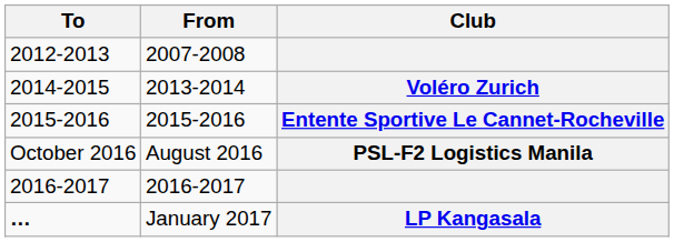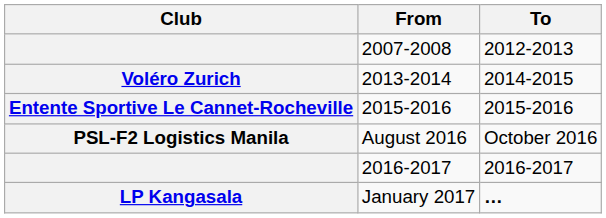 <table class="wikitable alternance">
 <tr>
+<th scope=col>Club</th>
+<th scope=col>From</th>
 <th scope=col>To</th>
-<th scope=col>From</th>
-<th scope=col>Club</th>
 </tr>
 <tr>
+<th scope=row> </th>
+<td>2007-2008</td>
 <td>2012-2013</td>
-<td>2007-2008</td>
-<th scope=row> </th>
 </tr>
 <tr>
+<th scope=row> <a href='#'>Voléro Zurich</a></th>
+<td>2013-2014</td>
 <td>2014-2015</td>
-<td>2013-2014</td>
-<th scope=row> <a href='#'>Voléro Zurich</a></th>
 </tr>
 <tr>
+<th scope=row> <a href='#'>Entente Sportive Le Cannet-Rocheville</a></th>
 <td>2015-2016</td>
 <td>2015-2016</td>
-<th scope=row> <a href='#'>Entente Sportive Le Cannet-Rocheville</a></th>
 </tr>
 <tr>
+<th scope=row> PSL-F2 Logistics Manila</th>
+<td>August 2016</td>
 <td>October 2016</td>
-<td>August 2016</td>
-<th scope=row> PSL-F2 Logistics Manila</th>
 </tr>
 <tr>
+<th scope=row> </th>
 <td>2016-2017</td>
 <td>2016-2017</td>
-<th scope=row> </th>
 </tr>
 <tr>
+<th scope=row> <a href='#'>LP Kangasala</a></th>
+<td>January 2017</td>
 <td><strong>…</strong></td>
-<td>January 2017</td>
-<th scope=row> <a href='#'>LP Kangasala</a></th>
 </tr>
 </table>
